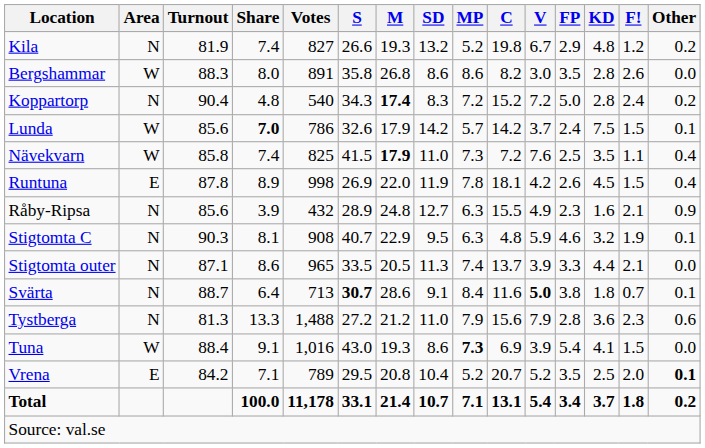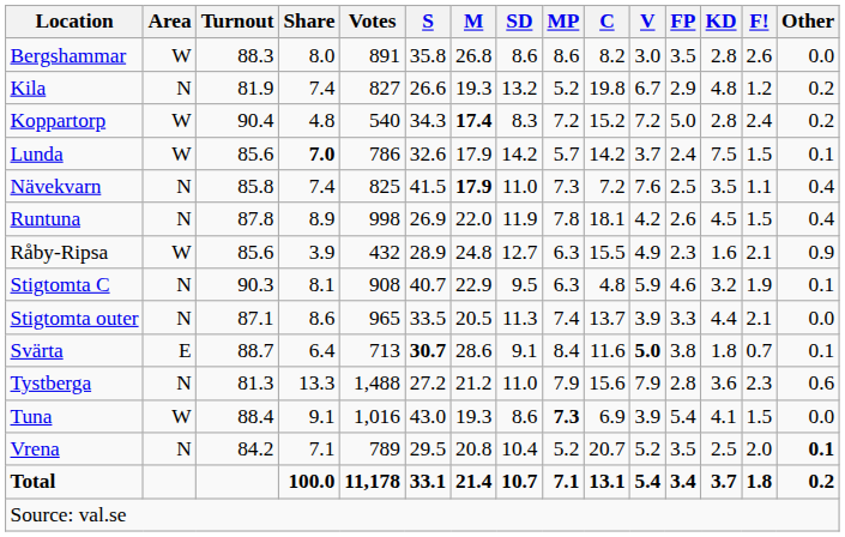 <table class="wikitable sortable" style=text-align:right>
 <tr>
 <th>Location</th>
 <th>Area</th>
 <th>Turnout</th>
 <th>Share</th>
 <th>Votes</th>
 <th><a href='#'>S</a></th>
 <th><a href='#'>M</a></th>
 <th><a href='#'>SD</a></th>
 <th><a href='#'>MP</a></th>
 <th><a href='#'>C</a></th>
 <th><a href='#'>V</a></th>
 <th><a href='#'>FP</a></th>
 <th><a href='#'>KD</a></th>
 <th><a href='#'>F!</a></th>
 <th>Other</th>
 </tr>
 <tr>
+<td align=left><a href='#'>Bergshammar</a></td>
+<td>W</td>
+<td>88.3</td>
+<td>8.0</td>
+<td>891</td>
+<td>35.8</td>
+<td>26.8</td>
+<td>8.6</td>
+<td>8.6</td>
+<td>8.2</td>
+<td>3.0</td>
+<td>3.5</td>
+<td>2.8</td>
+<td>2.6</td>
+<td>0.0</td>
+</tr>
+<tr>
 <td align=left><a href='#'>Kila</a></td>
 <td>N</td>
 <td>81.9</td>
 <td>7.4</td>
 <td>827</td>
 <td>26.6</td>
 <td>19.3</td>
 <td>13.2</td>
 <td>5.2</td>
 <td>19.8</td>
 <td>6.7</td>
 <td>2.9</td>
 <td>4.8</td>
 <td>1.2</td>
 <td>0.2</td>
 </tr>
 <tr>
-<td align=left><a href='#'>Bergshammar</a></td>
+<td align=left><a href='#'>Koppartorp</a></td>
 <td>W</td>
-<td>88.3</td>
-<td>8.0</td>
-<td>891</td>
-<td>35.8</td>
-<td>26.8</td>
-<td>8.6</td>
-<td>8.6</td>
-<td>8.2</td>
-<td>3.0</td>
-<td>3.5</td>
-<td>2.8</td>
-<td>2.6</td>
-<td>0.0</td>
-</tr>
-<tr>
-<td align=left><a href='#'>Koppartorp</a></td>
-<td>N</td>
 <td>90.4</td>
 <td>4.8</td>
 <td>540</td>
 <td>34.3</td>
 <td><strong>17.4</strong></td>
 <td>8.3</td>
 <td>7.2</td>
 <td>15.2</td>
 <td>7.2</td>
 <td>5.0</td>
 <td>2.8</td>
 <td>2.4</td>
 <td>0.2</td>
 </tr>
 <tr>
 <td align=left><a href='#'>Lunda</a></td>
 <td>W</td>
 <td>85.6</td>
 <td><strong>7.0</strong></td>
 <td>786</td>
 <td>32.6</td>
 <td>17.9</td>
 <td>14.2</td>
 <td>5.7</td>
 <td>14.2</td>
 <td>3.7</td>
 <td>2.4</td>
 <td>7.5</td>
 <td>1.5</td>
 <td>0.1</td>
 </tr>
 <tr>
 <td align=left><a href='#'>Nävekvarn</a></td>
-<td>W</td>
+<td>N</td>
 <td>85.8</td>
 <td>7.4</td>
 <td>825</td>
 <td>41.5</td>
 <td><strong>17.9</strong></td>
 <td>11.0</td>
 <td>7.3</td>
 <td>7.2</td>
 <td>7.6</td>
 <td>2.5</td>
 <td>3.5</td>
 <td>1.1</td>
 <td>0.4</td>
 </tr>
 <tr>
 <td align=left><a href='#'>Runtuna</a></td>
-<td>E</td>
+<td>N</td>
 <td>87.8</td>
 <td>8.9</td>
 <td>998</td>
 <td>26.9</td>
 <td>22.0</td>
 <td>11.9</td>
 <td>7.8</td>
 <td>18.1</td>
 <td>4.2</td>
 <td>2.6</td>
 <td>4.5</td>
 <td>1.5</td>
 <td>0.4</td>
 </tr>
 <tr>
 <td align=left>Råby-Ripsa</td>
-<td>N</td>
+<td>W</td>
 <td>85.6</td>
 <td>3.9</td>
 <td>432</td>
 <td>28.9</td>
 <td>24.8</td>
 <td>12.7</td>
 <td>6.3</td>
 <td>15.5</td>
 <td>4.9</td>
 <td>2.3</td>
 <td>1.6</td>
 <td>2.1</td>
 <td>0.9</td>
 </tr>
 <tr>
 <td align=left><a href='#'>Stigtomta C</a></td>
 <td>N</td>
 <td>90.3</td>
 <td>8.1</td>
 <td>908</td>
 <td>40.7</td>
 <td>22.9</td>
 <td>9.5</td>
 <td>6.3</td>
 <td>4.8</td>
 <td>5.9</td>
 <td>4.6</td>
 <td>3.2</td>
 <td>1.9</td>
 <td>0.1</td>
 </tr>
 <tr>
 <td align=left><a href='#'>Stigtomta outer</a></td>
 <td>N</td>
 <td>87.1</td>
 <td>8.6</td>
 <td>965</td>
 <td>33.5</td>
 <td>20.5</td>
 <td>11.3</td>
 <td>7.4</td>
 <td>13.7</td>
 <td>3.9</td>
 <td>3.3</td>
 <td>4.4</td>
 <td>2.1</td>
 <td>0.0</td>
 </tr>
 <tr>
 <td align=left><a href='#'>Svärta</a></td>
-<td>N</td>
+<td>E</td>
 <td>88.7</td>
 <td>6.4</td>
 <td>713</td>
 <td><strong>30.7</strong></td>
 <td>28.6</td>
 <td>9.1</td>
 <td>8.4</td>
 <td>11.6</td>
 <td><strong>5.0</strong></td>
 <td>3.8</td>
 <td>1.8</td>
 <td>0.7</td>
 <td>0.1</td>
 </tr>
 <tr>
 <td align=left><a href='#'>Tystberga</a></td>
 <td>N</td>
 <td>81.3</td>
 <td>13.3</td>
 <td>1,488</td>
 <td>27.2</td>
 <td>21.2</td>
 <td>11.0</td>
 <td>7.9</td>
 <td>15.6</td>
 <td>7.9</td>
 <td>2.8</td>
 <td>3.6</td>
 <td>2.3</td>
 <td>0.6</td>
 </tr>
 <tr>
 <td align=left><a href='#'>Tuna</a></td>
 <td>W</td>
 <td>88.4</td>
 <td>9.1</td>
 <td>1,016</td>
 <td>43.0</td>
 <td>19.3</td>
 <td>8.6</td>
 <td><strong>7.3</strong></td>
 <td>6.9</td>
 <td>3.9</td>
 <td>5.4</td>
 <td>4.1</td>
 <td>1.5</td>
 <td>0.0</td>
 </tr>
 <tr>
 <td align=left><a href='#'>Vrena</a></td>
-<td>E</td>
+<td>N</td>
 <td>84.2</td>
 <td>7.1</td>
 <td>789</td>
 <td>29.5</td>
 <td>20.8</td>
 <td>10.4</td>
 <td>5.2</td>
 <td>20.7</td>
 <td>5.2</td>
 <td>3.5</td>
 <td>2.5</td>
 <td>2.0</td>
 <td><strong>0.1</strong></td>
 </tr>
 <tr>
 <td align=left><strong>Total</strong></td>
 <td></td>
 <td></td>
 <td><strong>100.0</strong></td>
 <td><strong>11,178</strong></td>
 <td><strong>33.1</strong></td>
 <td><strong>21.4</strong></td>
 <td><strong>10.7</strong></td>
 <td><strong>7.1</strong></td>
 <td><strong>13.1</strong></td>
 <td><strong>5.4</strong></td>
 <td><strong>3.4</strong></td>
 <td><strong>3.7</strong></td>
 <td><strong>1.8</strong></td>
 <td><strong>0.2</strong></td>
 </tr>
 <tr>
 <td align=left colspan=15>Source: val.se </td>
 </tr>
 </table>
